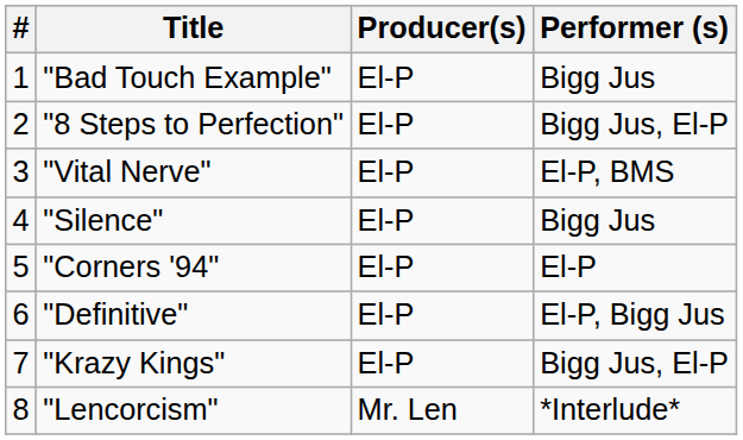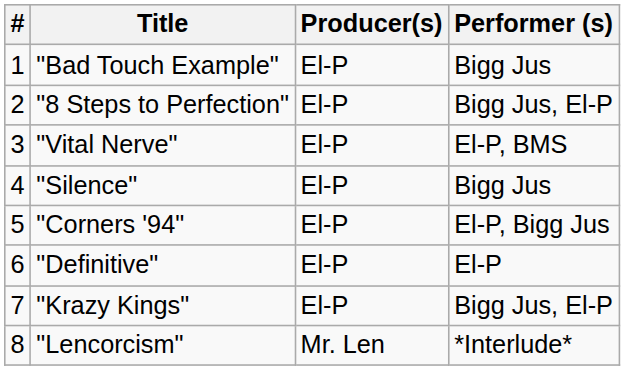 <table class="wikitable">
 <tr>
 <th align="center">#</th>
 <th align="center">Title</th>
 <th align="center">Producer(s)</th>
 <th align="center">Performer (s)</th>
 </tr>
 <tr>
 <td>1</td>
 <td>"Bad Touch Example"</td>
 <td>El-P</td>
 <td>Bigg Jus</td>
 </tr>
 <tr>
 <td>2</td>
 <td>"8 Steps to Perfection"</td>
 <td>El-P</td>
 <td>Bigg Jus, El-P</td>
 </tr>
 <tr>
 <td>3</td>
 <td>"Vital Nerve"</td>
 <td>El-P</td>
 <td>El-P, BMS</td>
 </tr>
 <tr>
 <td>4</td>
 <td>"Silence"</td>
 <td>El-P</td>
 <td>Bigg Jus</td>
 </tr>
 <tr>
 <td>5</td>
 <td>"Corners '94"</td>
 <td>El-P</td>
-<td>El-P</td>
+<td>El-P, Bigg Jus</td>
 </tr>
 <tr>
 <td>6</td>
 <td>"Definitive"</td>
 <td>El-P</td>
-<td>El-P, Bigg Jus</td>
+<td>El-P</td>
 </tr>
 <tr>
 <td>7</td>
 <td>"Krazy Kings"</td>
 <td>El-P</td>
 <td>Bigg Jus, El-P</td>
 </tr>
 <tr>
 <td>8</td>
 <td>"Lencorcism"</td>
 <td>Mr. Len</td>
 <td>*Interlude*</td>
 </tr>
 </table>
